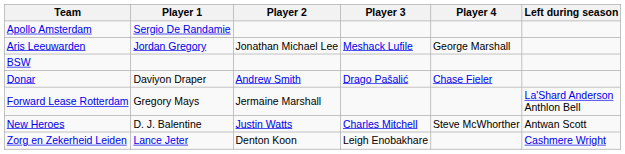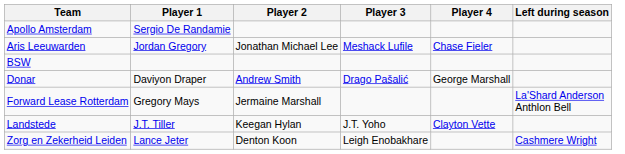 <table class="wikitable" style="font-size:95%;">
 <tr>
 <th>Team</th>
 <th>Player 1</th>
 <th>Player 2</th>
 <th>Player 3</th>
 <th>Player 4</th>
 <th>Left during season</th>
 </tr>
 <tr>
 <td><a href='#'>Apollo Amsterdam</a></td>
 <td> <a href='#'>Sergio De Randamie</a></td>
 <td></td>
 <td></td>
 <td></td>
 <td></td>
 </tr>
 <tr>
 <td><a href='#'>Aris Leeuwarden</a></td>
 <td> <a href='#'>Jordan Gregory</a></td>
 <td> Jonathan Michael Lee</td>
 <td> <a href='#'>Meshack Lufile</a></td>
-<td> George Marshall</td>
+<td> <a href='#'>Chase Fieler</a></td>
 <td></td>
 </tr>
 <tr>
 <td><a href='#'>BSW</a></td>
 <td></td>
 <td></td>
 <td></td>
 <td></td>
 <td></td>
 </tr>
 <tr>
 <td><a href='#'>Donar</a></td>
 <td> Daviyon Draper</td>
 <td> <a href='#'>Andrew Smith</a></td>
 <td> <a href='#'>Drago Pašalić</a></td>
-<td> <a href='#'>Chase Fieler</a></td>
+<td> George Marshall</td>
 <td></td>
 </tr>
 <tr>
 <td><a href='#'>Forward Lease Rotterdam</a></td>
 <td> Gregory Mays</td>
 <td> Jermaine Marshall</td>
 <td></td>
 <td></td>
 <td> <a href='#'>La'Shard Anderson</a><br>  Anthlon Bell</td>
 </tr>
 <tr>
-<td><a href='#'>New Heroes</a></td>
-<td> D. J. Balentine</td>
-<td> <a href='#'>Justin Watts</a></td>
-<td> <a href='#'>Charles Mitchell</a></td>
-<td> Steve McWhorther</td>
-<td> Antwan Scott</td>
+<td><a href='#'>Landstede</a></td>
+<td> <a href='#'>J.T. Tiller</a></td>
+<td> Keegan Hylan</td>
+<td> J.T. Yoho</td>
+<td> <a href='#'>Clayton Vette</a></td>
+<td></td>
 </tr>
 <tr>
 <td><a href='#'>Zorg en Zekerheid Leiden</a></td>
 <td> <a href='#'>Lance Jeter</a></td>
 <td> Denton Koon</td>
 <td> Leigh Enobakhare</td>
 <td></td>
 <td> <a href='#'>Cashmere Wright</a></td>
 </tr>
 </table>
